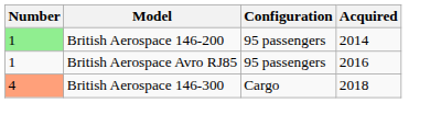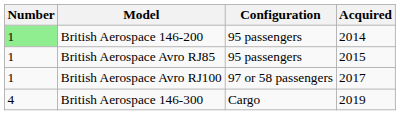 <table class="wikitable">
 <tr>
 <th>Number</th>
 <th>Model</th>
 <th>Configuration</th>
 <th>Acquired</th>
 </tr>
 <tr>
 <td style="background: lightgreen;">1</td>
 <td>British Aerospace 146-200</td>
 <td>95 passengers</td>
 <td>2014</td>
 </tr>
 <tr>
 <td>1</td>
 <td>British Aerospace Avro RJ85</td>
 <td>95 passengers</td>
-<td>2016</td>
+<td>2015</td>
 </tr>
 <tr>
-<td style="background: lightsalmon;">4</td>
+<td>1</td>
+<td>British Aerospace Avro RJ100</td>
+<td>97 or 58 passengers</td>
+<td>2017</td>
+</tr>
+<tr>
+<td>4</td>
 <td>British Aerospace 146-300</td>
 <td>Cargo</td>
-<td>2018</td>
+<td>2019</td>
 </tr>
 </table>
